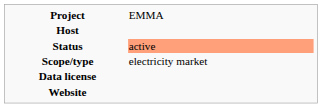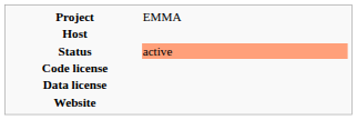 <table class="infobox" style="width: 28em">
 <tr>
 <th style="width: 35%">Project</th>
 <td style="width: 55%">EMMA</td>
 </tr>
 <tr>
 <th>Host</th>
 <td></td>
 </tr>
 <tr>
 <th>Status</th>
 <td style="background: lightsalmon;">active</td>
 </tr>
 <tr>
-<th>Scope/type</th>
-<td>electricity market</td>
+<th>Code license</th>
+<td><a href='#'></a></td>
 </tr>
 <tr>
 <th>Data license</th>
 <td><a href='#'></a></td>
 </tr>
 <tr>
 <th>Website</th>
 <td></td>
 </tr>
 </table>
